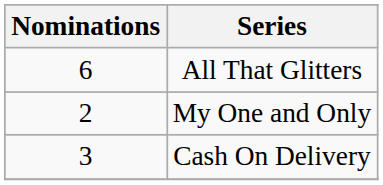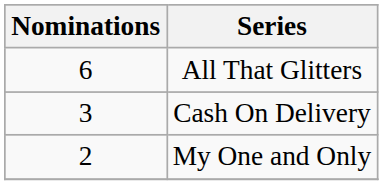 <table class="wikitable plainrowheaders" rowspan=2 border="2" cellpadding="4" style="text-align: center">
 <tr>
 <th scope="col" style="width:55px;">Nominations</th>
 <th scope="col" style="text-align:center;">Series</th>
 </tr>
 <tr>
 <td scope=row style="text-align:center">6</td>
 <td>All That Glitters</td>
 </tr>
 <tr>
+<td scope=row style="text-align:center">3</td>
+<td>Cash On Delivery</td>
+</tr>
+<tr>
 <td scope=row style="text-align:center">2</td>
 <td>My One and Only</td>
 </tr>
 <tr>
-<td scope=row style="text-align:center">3</td>
-<td>Cash On Delivery</td>
-</tr>
-<tr>
 </tr>
 </table>
